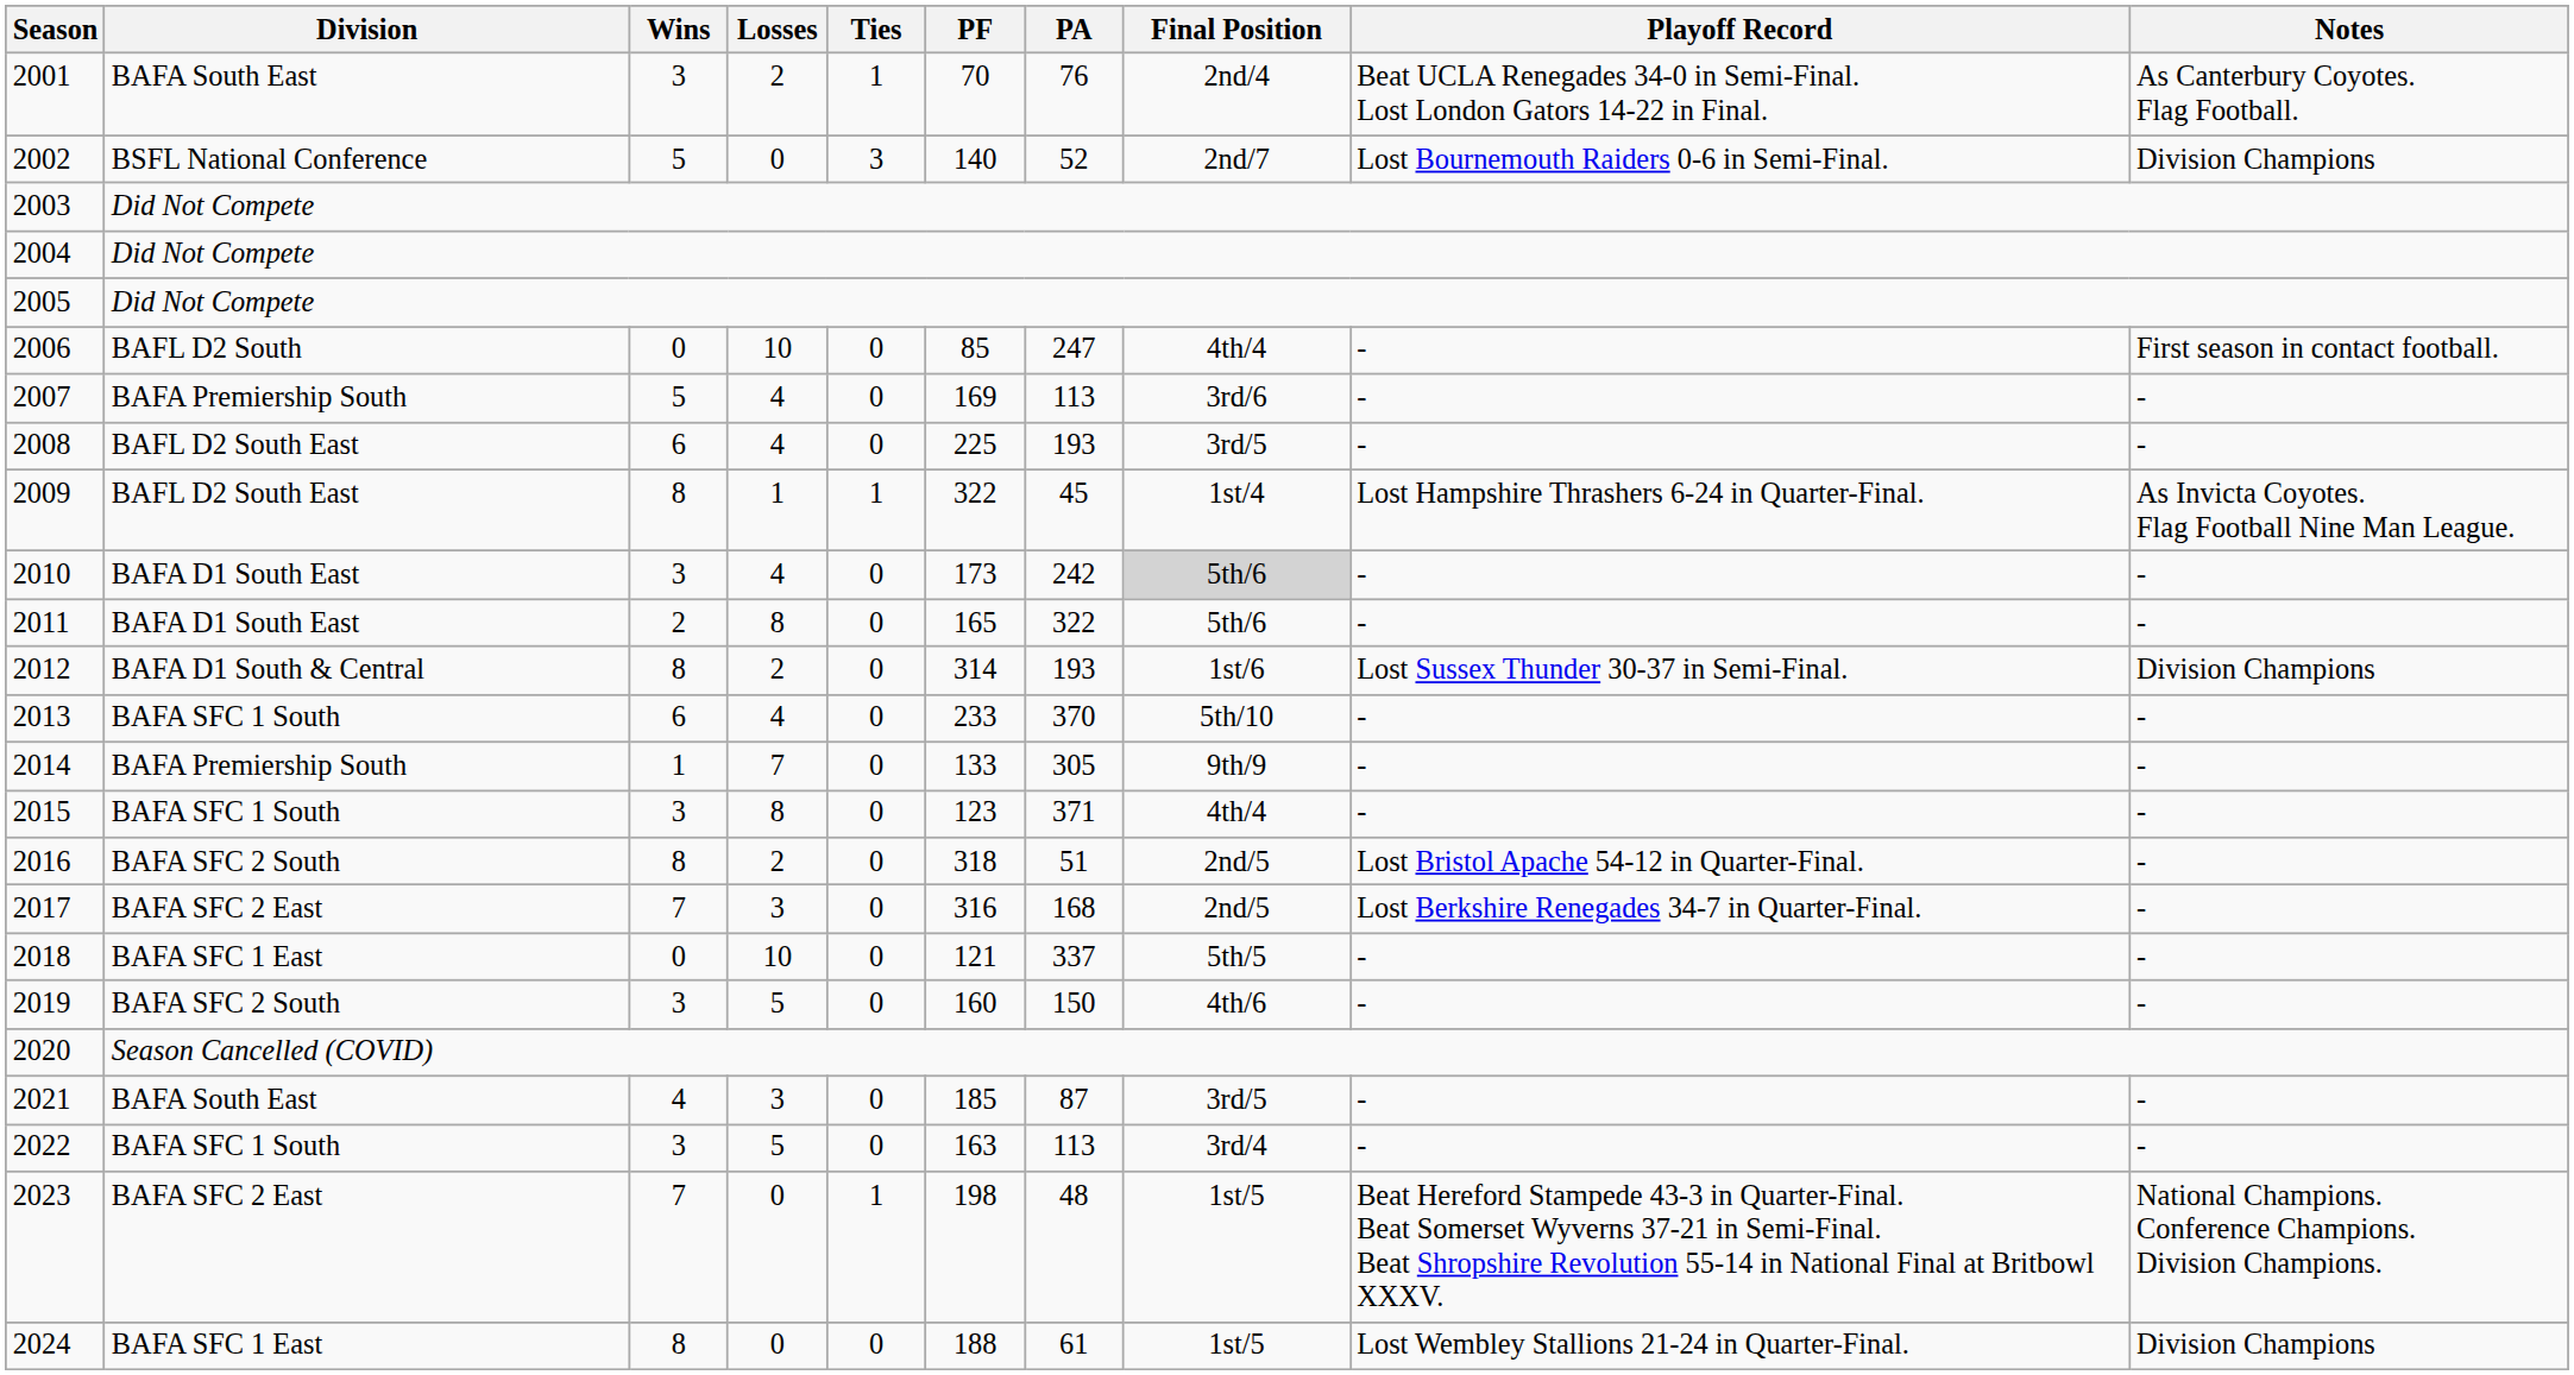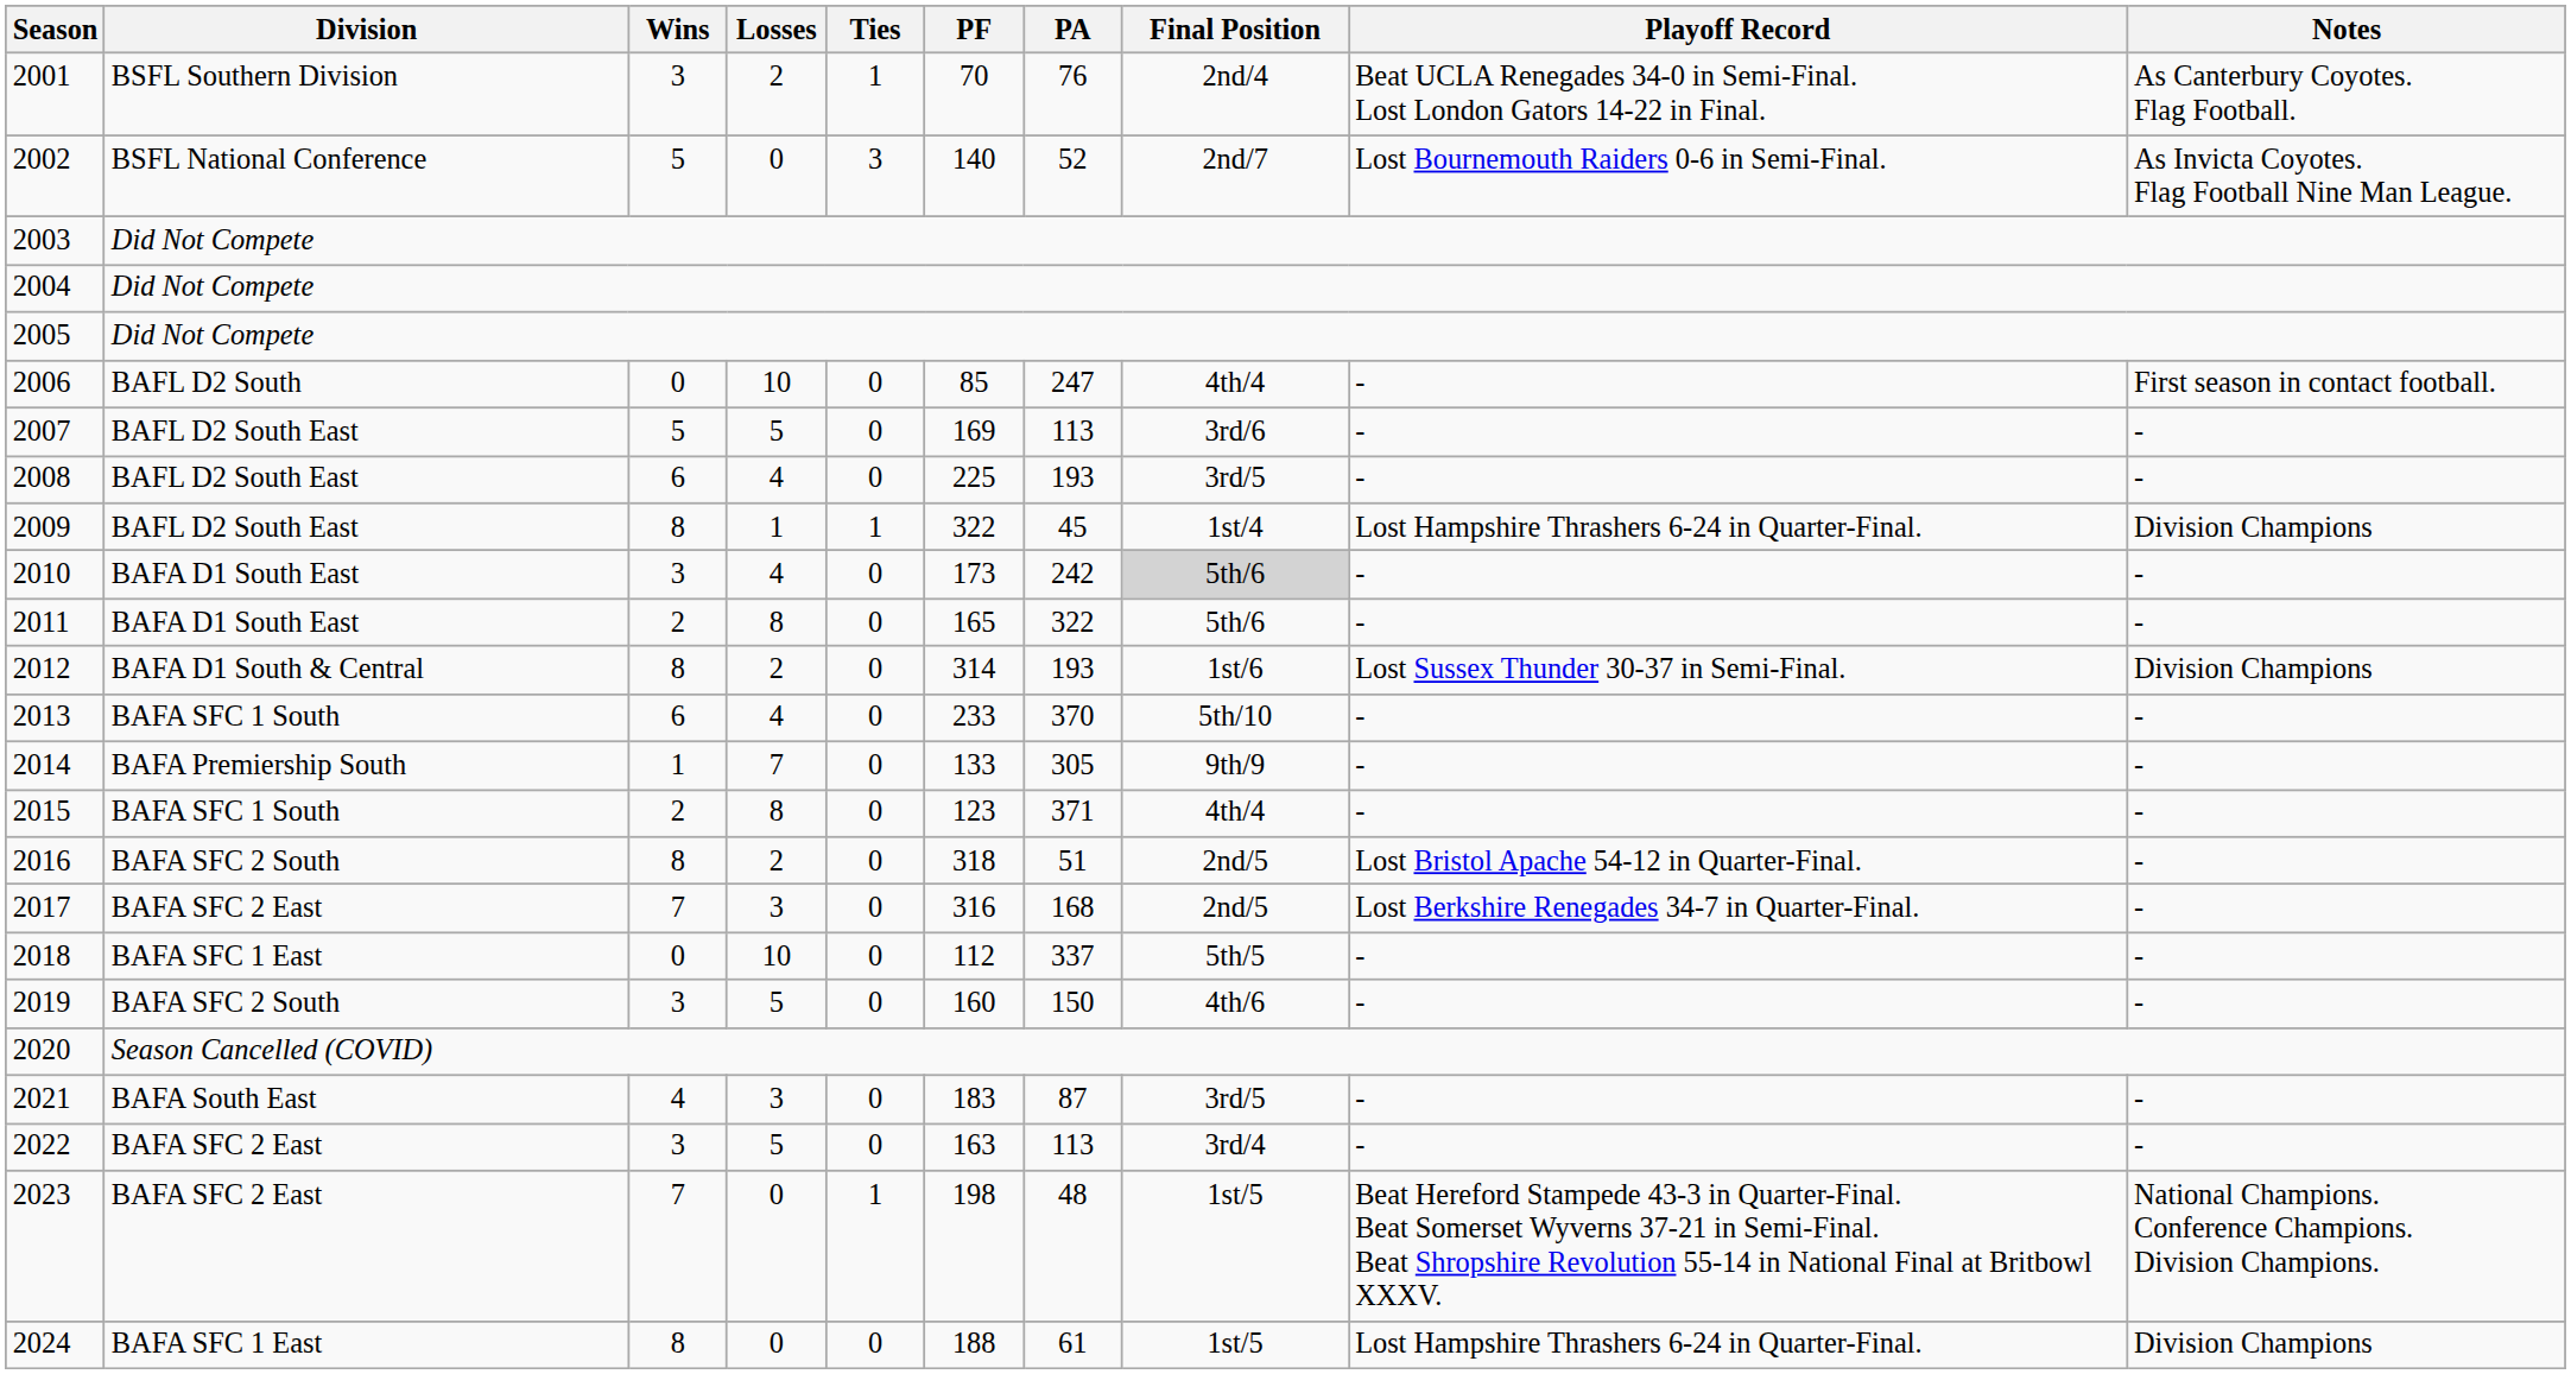 <table class="wikitable" style="font-size: 85%;">
 <tr>
 <th width="40px">Season</th>
 <th width="240px">Division</th>
 <th width="40px">Wins</th>
 <th width="40px">Losses</th>
 <th width="40px">Ties</th>
 <th width="40px">PF</th>
 <th width="40px">PA</th>
 <th width="100px">Final Position</th>
 <th width="360px">Playoff Record</th>
 <th width="200px">Notes</th>
 </tr>
 <tr valign="top">
 <td>2001</td>
-<td>BAFA South East</td>
+<td>BSFL Southern Division</td>
 <td align="center">3</td>
 <td align="center">2</td>
 <td align="center">1</td>
 <td align="center">70</td>
 <td align="center">76</td>
 <td align="center">2nd/4</td>
 <td>Beat UCLA Renegades 34-0 in Semi-Final.<br>Lost London Gators 14-22 in Final.</td>
 <td>As Canterbury Coyotes.<br>Flag Football.</td>
 </tr>
 <tr valign="top">
 <td>2002</td>
 <td>BSFL National Conference</td>
 <td align="center">5</td>
 <td align="center">0</td>
 <td align="center">3</td>
 <td align="center">140</td>
 <td align="center">52</td>
 <td align="center">2nd/7</td>
 <td>Lost <a href='#'>Bournemouth Raiders</a> 0-6 in Semi-Final.</td>
-<td>Division Champions</td>
+<td>As Invicta Coyotes.<br>Flag Football Nine Man League.</td>
 </tr>
 <tr valign="top">
 <td>2003</td>
 <td colspan="9"><em>Did Not Compete</em></td>
 </tr>
 <tr valign="top">
 <td>2004</td>
 <td colspan="9"><em>Did Not Compete</em></td>
 </tr>
 <tr valign="top">
 <td>2005</td>
 <td colspan="9"><em>Did Not Compete</em></td>
 </tr>
 <tr valign="top">
 <td>2006</td>
 <td>BAFL D2 South</td>
 <td align="center">0</td>
 <td align="center">10</td>
 <td align="center">0</td>
 <td align="center">85</td>
 <td align="center">247</td>
 <td align="center">4th/4</td>
 <td>-</td>
 <td>First season in contact football.</td>
 </tr>
 <tr valign="top">
 <td>2007</td>
-<td>BAFA Premiership South</td>
+<td>BAFL D2 South East</td>
 <td align="center">5</td>
-<td align="center">4</td>
+<td align="center">5</td>
 <td align="center">0</td>
 <td align="center">169</td>
 <td align="center">113</td>
 <td align="center">3rd/6</td>
 <td>-</td>
 <td>-</td>
 </tr>
 <tr valign="top">
 <td>2008</td>
 <td>BAFL D2 South East</td>
 <td align="center">6</td>
 <td align="center">4</td>
 <td align="center">0</td>
 <td align="center">225</td>
 <td align="center">193</td>
 <td align="center">3rd/5</td>
 <td>-</td>
 <td>-</td>
 </tr>
 <tr valign="top">
 <td>2009</td>
 <td>BAFL D2 South East</td>
 <td align="center">8</td>
 <td align="center">1</td>
 <td align="center">1</td>
 <td align="center">322</td>
 <td align="center">45</td>
 <td align="center">1st/4</td>
 <td>Lost Hampshire Thrashers 6-24 in Quarter-Final.</td>
-<td>As Invicta Coyotes.<br>Flag Football Nine Man League.</td>
+<td>Division Champions</td>
 </tr>
 <tr valign="top">
 <td>2010</td>
 <td>BAFA D1 South East</td>
 <td align="center">3</td>
 <td align="center">4</td>
 <td align="center">0</td>
 <td align="center">173</td>
 <td align="center">242</td>
 <td align="center" style="background: lightgrey;">5th/6</td>
 <td>-</td>
 <td>-</td>
 </tr>
 <tr valign="top">
 <td>2011</td>
 <td>BAFA D1 South East</td>
 <td align="center">2</td>
 <td align="center">8</td>
 <td align="center">0</td>
 <td align="center">165</td>
 <td align="center">322</td>
 <td align="center">5th/6</td>
 <td>-</td>
 <td>-</td>
 </tr>
 <tr valign="top">
 <td>2012</td>
 <td>BAFA D1 South & Central</td>
 <td align="center">8</td>
 <td align="center">2</td>
 <td align="center">0</td>
 <td align="center">314</td>
 <td align="center">193</td>
 <td align="center">1st/6</td>
 <td>Lost <a href='#'>Sussex Thunder</a> 30-37 in Semi-Final.</td>
 <td>Division Champions</td>
 </tr>
 <tr valign="top">
 <td>2013</td>
 <td>BAFA SFC 1 South</td>
 <td align="center">6</td>
 <td align="center">4</td>
 <td align="center">0</td>
 <td align="center">233</td>
 <td align="center">370</td>
 <td align="center">5th/10</td>
 <td>-</td>
 <td>-</td>
 </tr>
 <tr valign="top">
 <td>2014</td>
 <td>BAFA Premiership South</td>
 <td align="center">1</td>
 <td align="center">7</td>
 <td align="center">0</td>
 <td align="center">133</td>
 <td align="center">305</td>
 <td align="center">9th/9</td>
 <td>-</td>
 <td>-</td>
 </tr>
 <tr valign="top">
 <td>2015</td>
 <td>BAFA SFC 1 South</td>
-<td align="center">3</td>
+<td align="center">2</td>
 <td align="center">8</td>
 <td align="center">0</td>
 <td align="center">123</td>
 <td align="center">371</td>
 <td align="center">4th/4</td>
 <td>-</td>
 <td>-</td>
 </tr>
 <tr valign="top">
 <td>2016</td>
 <td>BAFA SFC 2 South</td>
 <td align="center">8</td>
 <td align="center">2</td>
 <td align="center">0</td>
 <td align="center">318</td>
 <td align="center">51</td>
 <td align="center">2nd/5</td>
 <td>Lost <a href='#'>Bristol Apache</a> 54-12 in Quarter-Final.</td>
 <td>-</td>
 </tr>
 <tr valign="top">
 <td>2017</td>
 <td>BAFA SFC 2 East</td>
 <td align="center">7</td>
 <td align="center">3</td>
 <td align="center">0</td>
 <td align="center">316</td>
 <td align="center">168</td>
 <td align="center">2nd/5</td>
 <td>Lost <a href='#'>Berkshire Renegades</a> 34-7 in Quarter-Final.</td>
 <td>-</td>
 </tr>
 <tr valign="top">
 <td>2018</td>
 <td>BAFA SFC 1 East</td>
 <td align="center">0</td>
 <td align="center">10</td>
 <td align="center">0</td>
-<td align="center">121</td>
+<td align="center">112</td>
 <td align="center">337</td>
 <td align="center">5th/5</td>
 <td>-</td>
 <td>-</td>
 </tr>
 <tr valign="top">
 <td>2019</td>
 <td>BAFA SFC 2 South</td>
 <td align="center">3</td>
 <td align="center">5</td>
 <td align="center">0</td>
 <td align="center">160</td>
 <td align="center">150</td>
 <td align="center">4th/6</td>
 <td>-</td>
 <td>-</td>
 </tr>
 <tr valign="top">
 <td>2020</td>
 <td colspan="9"><em>Season Cancelled (COVID)</em></td>
 </tr>
 <tr valign="top">
 <td>2021</td>
 <td>BAFA South East</td>
 <td align="center">4</td>
 <td align="center">3</td>
 <td align="center">0</td>
-<td align="center">185</td>
+<td align="center">183</td>
 <td align="center">87</td>
 <td align="center">3rd/5</td>
 <td>-</td>
 <td>-</td>
 </tr>
 <tr valign="top">
 <td>2022</td>
-<td>BAFA SFC 1 South</td>
+<td>BAFA SFC 2 East</td>
 <td align="center">3</td>
 <td align="center">5</td>
 <td align="center">0</td>
 <td align="center">163</td>
 <td align="center">113</td>
 <td align="center">3rd/4</td>
 <td>-</td>
 <td>-</td>
 </tr>
 <tr valign="top">
 <td>2023</td>
 <td>BAFA SFC 2 East</td>
 <td align="center">7</td>
 <td align="center">0</td>
 <td align="center">1</td>
 <td align="center">198</td>
 <td align="center">48</td>
 <td align="center">1st/5</td>
 <td>Beat Hereford Stampede 43-3 in Quarter-Final.<br> Beat Somerset Wyverns 37-21 in Semi-Final.<br> Beat <a href='#'>Shropshire Revolution</a> 55-14 in National Final at Britbowl XXXV.</td>
 <td>National Champions.<br>Conference Champions.<br>Division Champions.</td>
 </tr>
 <tr valign="top">
 <td>2024</td>
 <td>BAFA SFC 1 East</td>
 <td align="center">8</td>
 <td align="center">0</td>
 <td align="center">0</td>
 <td align="center">188</td>
 <td align="center">61</td>
 <td align="center">1st/5</td>
-<td>Lost Wembley Stallions 21-24 in Quarter-Final.</td>
+<td>Lost Hampshire Thrashers 6-24 in Quarter-Final.</td>
 <td>Division Champions</td>
 </tr>
 </table>
